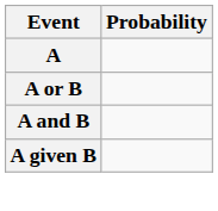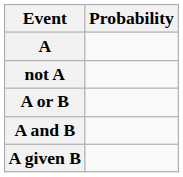 <table class="wikitable plainrowheaders" style="text-align: left;">
 <tr>
 <th scope="col">Event</th>
 <th scope="col">Probability</th>
 </tr>
 <tr>
 <th scope="row" style="text-align: center;">A</th>
+<td></td>
+</tr>
+<tr>
+<th scope="row" style="text-align: center;">not A</th>
 <td></td>
 </tr>
 <tr>
 <th scope="row" style="text-align: center;">A or B</th>
 <td></td>
 </tr>
 <tr>
 <th scope="row" style="text-align: center;">A and B</th>
 <td></td>
 </tr>
 <tr>
 <th scope="row" style="text-align: center;">A given B</th>
 <td></td>
 </tr>
 </table>
